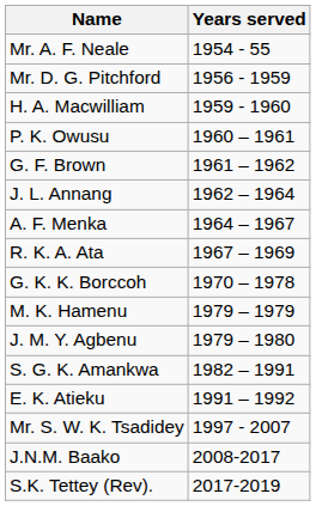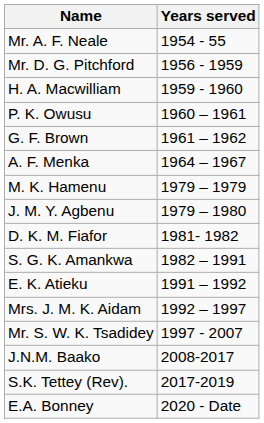 <table class="wikitable">
 <tr>
 <th>Name</th>
 <th>Years served</th>
 </tr>
 <tr>
 <td>Mr. A. F. Neale</td>
 <td>1954 - 55</td>
 </tr>
 <tr>
 <td>Mr. D. G. Pitchford</td>
 <td>1956 - 1959</td>
 </tr>
 <tr>
 <td>H. A. Macwilliam</td>
 <td>1959 - 1960</td>
 </tr>
 <tr>
 <td>P. K. Owusu</td>
 <td>1960 – 1961</td>
 </tr>
 <tr>
 <td>G. F. Brown</td>
 <td>1961 – 1962</td>
 </tr>
 <tr>
-<td>J. L. Annang</td>
-<td>1962 – 1964</td>
-</tr>
-<tr>
 <td>A. F. Menka</td>
 <td>1964 – 1967</td>
-</tr>
-<tr>
-<td>R. K. A. Ata</td>
-<td>1967 – 1969</td>
-</tr>
-<tr>
-<td>G. K. K. Borccoh</td>
-<td>1970 – 1978</td>
 </tr>
 <tr>
 <td>M. K. Hamenu</td>
 <td>1979 – 1979</td>
 </tr>
 <tr>
 <td>J. M. Y. Agbenu</td>
 <td>1979 – 1980</td>
 </tr>
 <tr>
+<td>D. K. M. Fiafor</td>
+<td>1981- 1982</td>
+</tr>
+<tr>
 <td>S. G. K. Amankwa</td>
 <td>1982 – 1991</td>
 </tr>
 <tr>
 <td>E. K. Atieku</td>
 <td>1991 – 1992</td>
+</tr>
+<tr>
+<td>Mrs. J. M. K. Aidam</td>
+<td>1992 – 1997</td>
 </tr>
 <tr>
 <td>Mr. S. W. K. Tsadidey</td>
 <td>1997 -  2007</td>
 </tr>
 <tr>
 <td>J.N.M. Baako</td>
 <td>2008-2017</td>
 </tr>
 <tr>
 <td>S.K. Tettey (Rev).</td>
 <td>2017-2019</td>
 </tr>
+<tr>
+<td>E.A. Bonney</td>
+<td>2020 - Date</td>
+</tr>
 </table>
